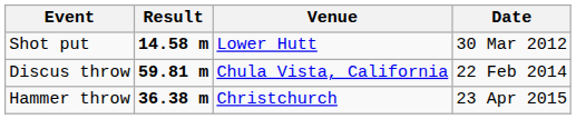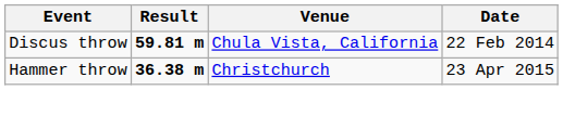 <table class="wikitable" style="border-collapse: collapse; font-size: 95%;">
 <tr>
 <th>Event</th>
 <th>Result</th>
 <th>Venue</th>
 <th>Date</th>
-</tr>
-<tr>
-<td>Shot put</td>
-<td><strong>14.58 m</strong></td>
-<td> <a href='#'>Lower Hutt</a></td>
-<td>30 Mar 2012</td>
 </tr>
 <tr>
 <td>Discus throw</td>
 <td><strong>59.81 m</strong></td>
 <td> <a href='#'>Chula Vista, California</a></td>
 <td>22 Feb 2014</td>
 </tr>
 <tr>
 <td>Hammer throw</td>
 <td><strong>36.38 m</strong></td>
 <td> <a href='#'>Christchurch</a></td>
 <td>23 Apr 2015</td>
 </tr>
 </table>
